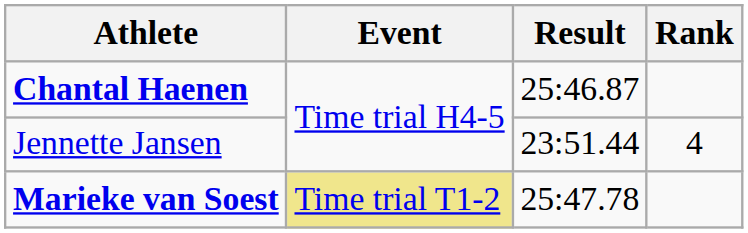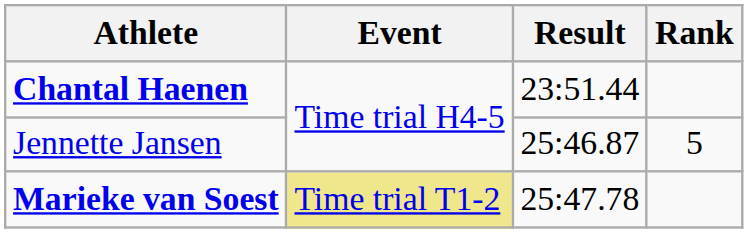 <table class=wikitable style="font-size:90%">
 <tr>
 <th>Athlete</th>
 <th>Event</th>
 <th>Result</th>
 <th>Rank</th>
 </tr>
 <tr align=center>
 <td align=left><strong><a href='#'>Chantal Haenen</a></strong></td>
 <td align=left rowspan=2><a href='#'>Time trial H4-5</a></td>
-<td>25:46.87</td>
+<td>23:51.44</td>
 <td></td>
 </tr>
 <tr align=center>
 <td align=left><a href='#'>Jennette Jansen</a></td>
-<td>23:51.44</td>
-<td>4</td>
+<td>25:46.87</td>
+<td>5</td>
 </tr>
 <tr align=center>
 <td align=left><strong><a href='#'>Marieke van Soest</a></strong></td>
 <td align=left style="background: khaki;"><a href='#'>Time trial T1-2</a></td>
 <td>25:47.78</td>
 <td></td>
 </tr>
 </table>
